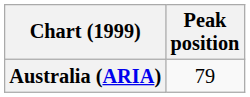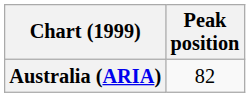 <table class="wikitable sortable plainrowheaders" style="text-align:center;">
 <tr>
 <th scope="col">Chart (1999)</th>
 <th scope="col">Peak<br>position</th>
 </tr>
 <tr>
 <th scope="row">Australia (<a href='#'>ARIA</a>)</th>
-<td>79</td>
+<td>82</td>
 </tr>
 </table>
